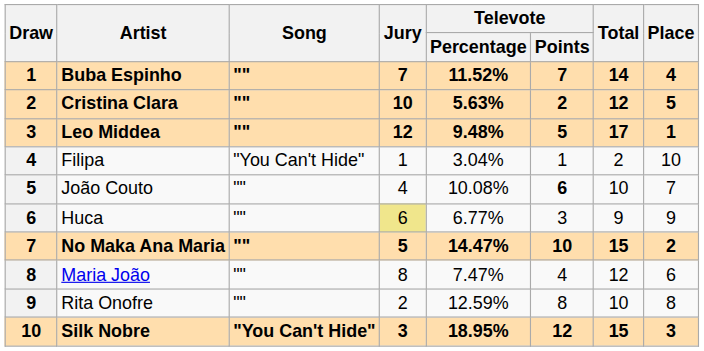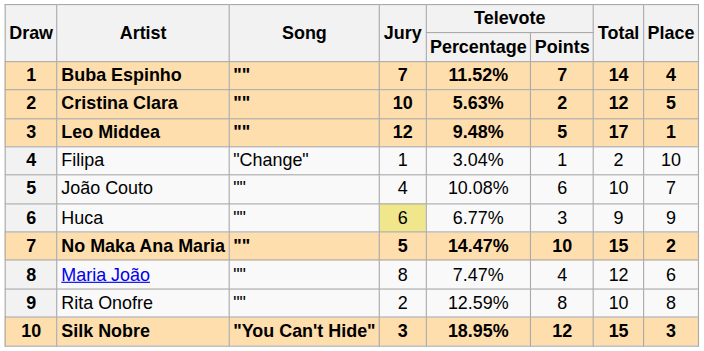 <table class="sortable wikitable plainrowheaders" style="margin: 1em auto 1em auto; text-align:center">
 <tr>
 <th rowspan="2">Draw</th>
 <th rowspan="2">Artist</th>
 <th rowspan="2">Song</th>
 <th rowspan="2">Jury</th>
 <th colspan="2">Televote</th>
 <th rowspan="2">Total</th>
 <th rowspan="2">Place</th>
 </tr>
 <tr>
 <th>Percentage</th>
 <th>Points</th>
 </tr>
 <tr style="font-weight:bold; background:navajowhite">
 <th scope="row" style="text-align:center; font-weight:bold; background:navajowhite">1</th>
 <td align="left">Buba Espinho</td>
 <td align="left">""</td>
 <td>7</td>
 <td>11.52%</td>
 <td>7</td>
 <td>14</td>
 <td>4</td>
 </tr>
 <tr style="font-weight:bold; background:navajowhite">
 <th scope="row" style="text-align:center; font-weight:bold; background:navajowhite">2</th>
 <td align="left">Cristina Clara</td>
 <td align="left">""</td>
 <td>10</td>
 <td>5.63%</td>
 <td>2</td>
 <td>12</td>
 <td>5</td>
 </tr>
 <tr style="font-weight:bold; background:navajowhite">
 <th scope="row" style="text-align:center; font-weight:bold; background:navajowhite">3</th>
 <td align="left">Leo Middea</td>
 <td align="left">""</td>
 <td>12</td>
 <td>9.48%</td>
 <td>5</td>
 <td>17</td>
 <td>1</td>
 </tr>
 <tr>
 <th scope="row" style="text-align:center">4</th>
 <td align="left">Filipa</td>
-<td align="left">"You Can't Hide"</td>
+<td align="left">"Change"</td>
 <td>1</td>
 <td>3.04%</td>
 <td>1</td>
 <td>2</td>
 <td>10</td>
 </tr>
 <tr>
 <th scope="row" style="text-align:center">5</th>
 <td align="left">João Couto</td>
 <td align="left">""</td>
 <td>4</td>
 <td>10.08%</td>
-<td><strong>6</strong></td>
+<td>6</td>
 <td>10</td>
 <td>7</td>
 </tr>
 <tr>
 <th scope="row" style="text-align:center">6</th>
 <td align="left">Huca</td>
 <td align="left">""</td>
 <td style="background: khaki;">6</td>
 <td>6.77%</td>
 <td>3</td>
 <td>9</td>
 <td>9</td>
 </tr>
 <tr style="font-weight:bold; background:navajowhite">
 <th scope="row" style="text-align:center; font-weight:bold; background:navajowhite">7</th>
 <td align="left">No Maka  Ana Maria</td>
 <td align="left">""</td>
 <td>5</td>
 <td>14.47%</td>
 <td>10</td>
 <td>15</td>
 <td>2</td>
 </tr>
 <tr>
 <th scope="row" style="text-align:center">8</th>
 <td align="left"><a href='#'>Maria João</a></td>
 <td align="left">""</td>
 <td>8</td>
 <td>7.47%</td>
 <td>4</td>
 <td>12</td>
 <td>6</td>
 </tr>
 <tr>
 <th scope="row" style="text-align:center">9</th>
 <td align="left">Rita Onofre</td>
 <td align="left">""</td>
 <td>2</td>
 <td>12.59%</td>
 <td>8</td>
 <td>10</td>
 <td>8</td>
 </tr>
 <tr style="font-weight:bold; background:navajowhite">
 <th scope="row" style="text-align:center; font-weight:bold; background:navajowhite">10</th>
 <td align="left">Silk Nobre</td>
 <td align="left">"You Can't Hide"</td>
 <td>3</td>
 <td>18.95%</td>
 <td>12</td>
 <td>15</td>
 <td>3</td>
 </tr>
 </table>
